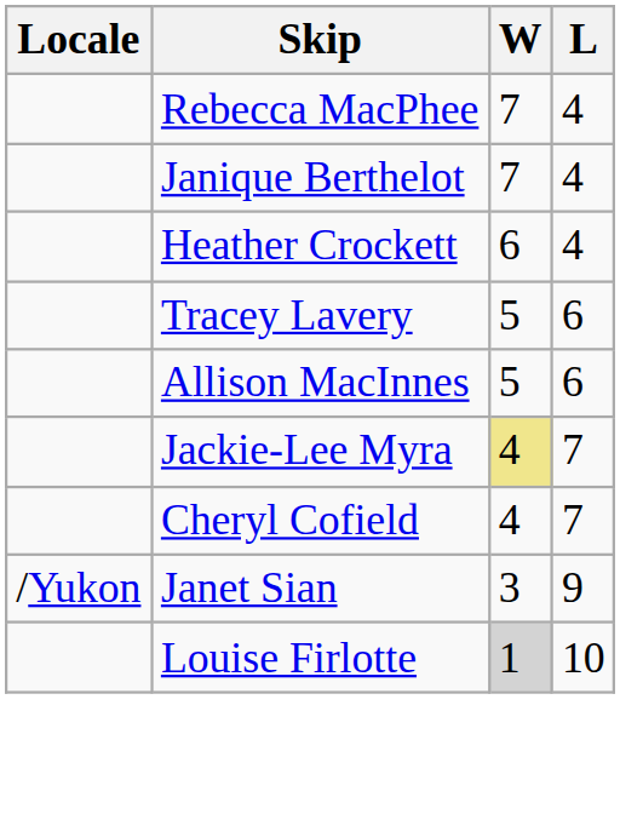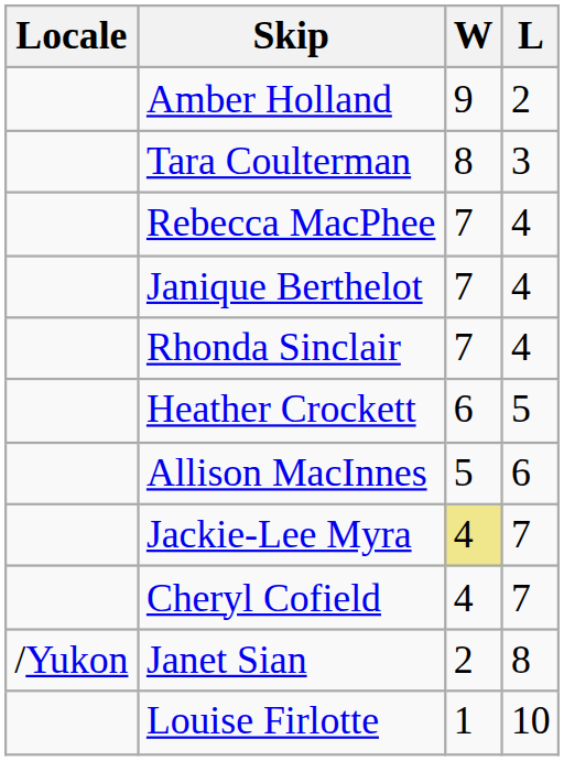 <table class="wikitable" border="1">
 <tr>
 <th>Locale</th>
 <th>Skip</th>
 <th>W</th>
 <th>L</th>
+</tr>
+<tr>
+<td></td>
+<td><a href='#'>Amber Holland</a></td>
+<td>9</td>
+<td>2</td>
+</tr>
+<tr>
+<td></td>
+<td><a href='#'>Tara Coulterman</a></td>
+<td>8</td>
+<td>3</td>
 </tr>
 <tr>
 <td></td>
 <td><a href='#'>Rebecca MacPhee</a></td>
 <td>7</td>
 <td>4</td>
 </tr>
 <tr>
 <td></td>
 <td><a href='#'>Janique Berthelot</a></td>
 <td>7</td>
 <td>4</td>
 </tr>
 <tr>
 <td></td>
-<td><a href='#'>Heather Crockett</a></td>
-<td>6</td>
+<td><a href='#'>Rhonda Sinclair</a></td>
+<td>7</td>
 <td>4</td>
 </tr>
 <tr>
 <td></td>
-<td><a href='#'>Tracey Lavery</a></td>
+<td><a href='#'>Heather Crockett</a></td>
+<td>6</td>
 <td>5</td>
-<td>6</td>
 </tr>
 <tr>
 <td></td>
 <td><a href='#'>Allison MacInnes</a></td>
 <td>5</td>
 <td>6</td>
 </tr>
 <tr>
 <td></td>
 <td><a href='#'>Jackie-Lee Myra</a></td>
 <td style="background: khaki;">4</td>
 <td>7</td>
 </tr>
 <tr>
 <td></td>
 <td><a href='#'>Cheryl Cofield</a></td>
 <td>4</td>
 <td>7</td>
 </tr>
 <tr>
 <td>/<a href='#'>Yukon</a></td>
 <td><a href='#'>Janet Sian</a></td>
-<td>3</td>
-<td>9</td>
+<td>2</td>
+<td>8</td>
 </tr>
 <tr>
 <td></td>
 <td><a href='#'>Louise Firlotte</a></td>
-<td style="background: lightgrey;">1</td>
+<td>1</td>
 <td>10</td>
 </tr>
 </table>
